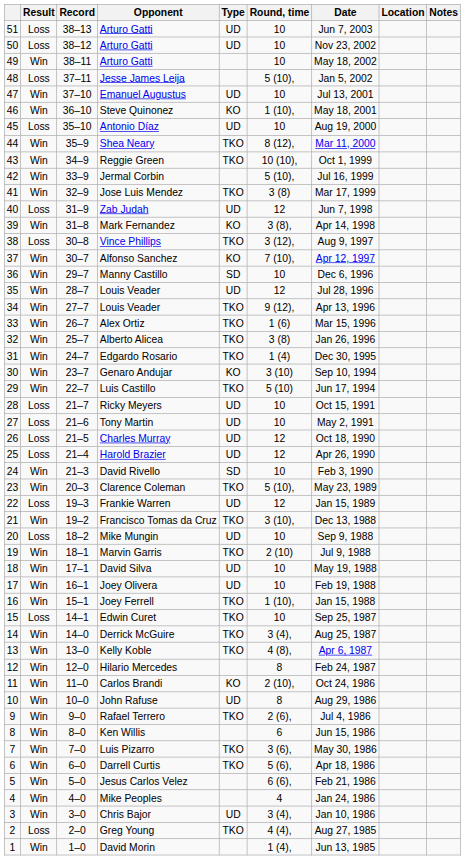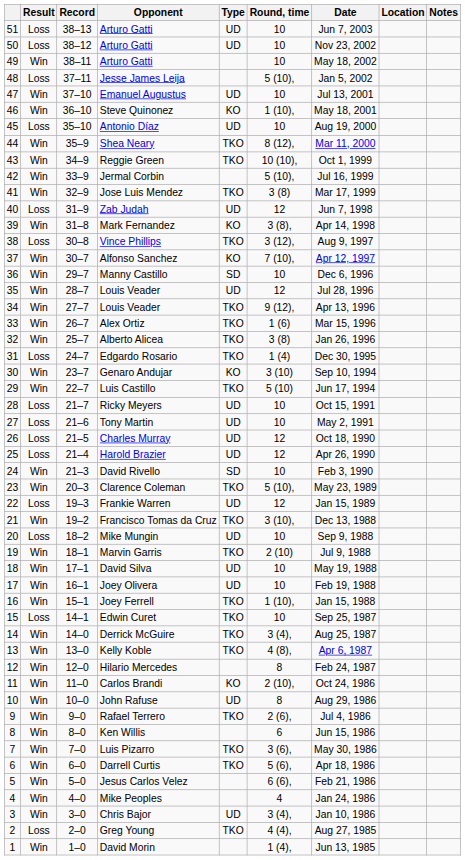 <table class="wikitable" style="text-align:center; font-size:95%">
 <tr>
 <th></th>
 <th>Result</th>
 <th>Record</th>
 <th>Opponent</th>
 <th>Type</th>
 <th>Round, time</th>
 <th>Date</th>
 <th>Location</th>
 <th>Notes</th>
 </tr>
 <tr>
 <td>51</td>
 <td>Loss</td>
 <td>38–13</td>
 <td style="text-align:left;"> <a href='#'>Arturo Gatti</a></td>
 <td>UD</td>
 <td>10</td>
 <td>Jun 7, 2003</td>
 <td style="text-align:left;"> </td>
 <td></td>
 </tr>
 <tr>
 <td>50</td>
 <td>Loss</td>
 <td>38–12</td>
 <td style="text-align:left;"> <a href='#'>Arturo Gatti</a></td>
 <td>UD</td>
 <td>10</td>
 <td>Nov 23, 2002</td>
 <td style="text-align:left;"> </td>
 <td></td>
 </tr>
 <tr>
 <td>49</td>
 <td>Win</td>
 <td>38–11</td>
 <td style="text-align:left;"> <a href='#'>Arturo Gatti</a></td>
 <td></td>
 <td>10</td>
 <td>May 18, 2002</td>
 <td style="text-align:left;"> </td>
 <td></td>
 </tr>
 <tr>
 <td>48</td>
 <td>Loss</td>
 <td>37–11</td>
 <td style="text-align:left;"> <a href='#'>Jesse James Leija</a></td>
 <td></td>
 <td>5 (10), </td>
 <td>Jan 5, 2002</td>
 <td style="text-align:left;"> </td>
 <td style="text-align:left;"></td>
 </tr>
 <tr>
 <td>47</td>
 <td>Win</td>
 <td>37–10</td>
 <td style="text-align:left;"> <a href='#'>Emanuel Augustus</a></td>
 <td>UD</td>
 <td>10</td>
 <td>Jul 13, 2001</td>
 <td style="text-align:left;"> </td>
 <td></td>
 </tr>
 <tr>
 <td>46</td>
 <td>Win</td>
 <td>36–10</td>
 <td style="text-align:left;">  Steve Quinonez</td>
 <td>KO</td>
 <td>1 (10), </td>
 <td>May 18, 2001</td>
 <td style="text-align:left;"> </td>
 <td></td>
 </tr>
 <tr>
 <td>45</td>
 <td>Loss</td>
 <td>35–10</td>
 <td style="text-align:left;"> <a href='#'>Antonio Díaz</a></td>
 <td>UD</td>
 <td>10</td>
 <td>Aug 19, 2000</td>
 <td style="text-align:left;"> </td>
 <td></td>
 </tr>
 <tr>
 <td>44</td>
 <td>Win</td>
 <td>35–9</td>
 <td style="text-align:left;"> <a href='#'>Shea Neary</a></td>
 <td>TKO</td>
 <td>8 (12), </td>
 <td><a href='#'>Mar 11, 2000</a></td>
 <td style="text-align:left;"> </td>
 <td style="text-align:left;"></td>
 </tr>
 <tr>
 <td>43</td>
 <td>Win</td>
 <td>34–9</td>
 <td style="text-align:left;"> Reggie Green</td>
 <td>TKO</td>
 <td>10 (10), </td>
 <td>Oct 1, 1999</td>
 <td style="text-align:left;"> </td>
 <td></td>
 </tr>
 <tr>
 <td>42</td>
 <td>Win</td>
 <td>33–9</td>
 <td style="text-align:left;"> Jermal Corbin</td>
 <td></td>
 <td>5 (10), </td>
 <td>Jul 16, 1999</td>
 <td style="text-align:left;"> </td>
 <td></td>
 </tr>
 <tr>
 <td>41</td>
 <td>Win</td>
 <td>32–9</td>
 <td style="text-align:left;"> Jose Luis Mendez</td>
 <td>TKO</td>
 <td>3 (8)</td>
 <td>Mar 17, 1999</td>
 <td style="text-align:left;"> </td>
 <td></td>
 </tr>
 <tr>
 <td>40</td>
 <td>Loss</td>
 <td>31–9</td>
 <td style="text-align:left;"> <a href='#'>Zab Judah</a></td>
 <td>UD</td>
 <td>12</td>
 <td>Jun 7, 1998</td>
 <td style="text-align:left;"> </td>
 <td style="text-align:left;"></td>
 </tr>
 <tr>
 <td>39</td>
 <td>Win</td>
 <td>31–8</td>
 <td style="text-align:left;"> Mark Fernandez</td>
 <td>KO</td>
 <td>3 (8), </td>
 <td>Apr 14, 1998</td>
 <td style="text-align:left;"> </td>
 <td></td>
 </tr>
 <tr>
 <td>38</td>
 <td>Loss</td>
 <td>30–8</td>
 <td style="text-align:left;"> <a href='#'>Vince Phillips</a></td>
 <td>TKO</td>
 <td>3 (12), </td>
 <td>Aug 9, 1997</td>
 <td style="text-align:left;"> </td>
 <td style="text-align:left;"></td>
 </tr>
 <tr>
 <td>37</td>
 <td>Win</td>
 <td>30–7</td>
 <td style="text-align:left;"> Alfonso Sanchez</td>
 <td>KO</td>
 <td>7 (10), </td>
 <td><a href='#'>Apr 12, 1997</a></td>
 <td style="text-align:left;"> </td>
 <td></td>
 </tr>
 <tr>
 <td>36</td>
 <td>Win</td>
 <td>29–7</td>
 <td style="text-align:left;"> Manny Castillo</td>
 <td>SD</td>
 <td>10</td>
 <td>Dec 6, 1996</td>
 <td style="text-align:left;"> </td>
 <td></td>
 </tr>
 <tr>
 <td>35</td>
 <td>Win</td>
 <td>28–7</td>
 <td style="text-align:left;"> Louis Veader</td>
 <td>UD</td>
 <td>12</td>
 <td>Jul 28, 1996</td>
 <td style="text-align:left;"> </td>
 <td style="text-align:left;"></td>
 </tr>
 <tr>
 <td>34</td>
 <td>Win</td>
 <td>27–7</td>
 <td style="text-align:left;"> Louis Veader</td>
 <td>TKO</td>
 <td>9 (12), </td>
 <td>Apr 13, 1996</td>
 <td style="text-align:left;"> </td>
 <td style="text-align:left;"></td>
 </tr>
 <tr>
 <td>33</td>
 <td>Win</td>
 <td>26–7</td>
 <td style="text-align:left;"> Alex Ortiz</td>
 <td>TKO</td>
 <td>1 (6)</td>
 <td>Mar 15, 1996</td>
 <td style="text-align:left;"> </td>
 <td></td>
 </tr>
 <tr>
 <td>32</td>
 <td>Win</td>
 <td>25–7</td>
 <td style="text-align:left;"> Alberto Alicea</td>
 <td>TKO</td>
 <td>3 (8)</td>
 <td>Jan 26, 1996</td>
 <td style="text-align:left;"> </td>
 <td></td>
 </tr>
 <tr>
 <td>31</td>
-<td>Win</td>
+<td>Loss</td>
 <td>24–7</td>
 <td style="text-align:left;"> Edgardo Rosario</td>
 <td>TKO</td>
 <td>1 (4)</td>
 <td>Dec 30, 1995</td>
 <td style="text-align:left;"> </td>
 <td></td>
 </tr>
 <tr>
 <td>30</td>
 <td>Win</td>
 <td>23–7</td>
 <td style="text-align:left;"> Genaro Andujar</td>
 <td>KO</td>
 <td>3 (10)</td>
 <td>Sep 10, 1994</td>
 <td style="text-align:left;"> </td>
 <td></td>
 </tr>
 <tr>
 <td>29</td>
 <td>Win</td>
 <td>22–7</td>
 <td style="text-align:left;"> Luis Castillo</td>
 <td>TKO</td>
 <td>5 (10)</td>
 <td>Jun 17, 1994</td>
 <td style="text-align:left;"> </td>
 <td></td>
 </tr>
 <tr>
 <td>28</td>
 <td>Loss</td>
 <td>21–7</td>
 <td style="text-align:left;"> Ricky Meyers</td>
 <td>UD</td>
 <td>10</td>
 <td>Oct 15, 1991</td>
 <td style="text-align:left;"> </td>
 <td></td>
 </tr>
 <tr>
 <td>27</td>
 <td>Loss</td>
 <td>21–6</td>
 <td style="text-align:left;"> Tony Martin</td>
 <td>UD</td>
 <td>10</td>
 <td>May 2, 1991</td>
 <td style="text-align:left;"> </td>
 <td></td>
 </tr>
 <tr>
 <td>26</td>
 <td>Loss</td>
 <td>21–5</td>
 <td style="text-align:left;"> <a href='#'>Charles Murray</a></td>
 <td>UD</td>
 <td>12</td>
 <td>Oct 18, 1990</td>
 <td style="text-align:left;"> </td>
 <td style="text-align:left;"></td>
 </tr>
 <tr>
 <td>25</td>
 <td>Loss</td>
 <td>21–4</td>
 <td style="text-align:left;"> <a href='#'>Harold Brazier</a></td>
 <td>UD</td>
 <td>12</td>
 <td>Apr 26, 1990</td>
 <td style="text-align:left;"> </td>
 <td style="text-align:left;"></td>
 </tr>
 <tr>
 <td>24</td>
 <td>Win</td>
 <td>21–3</td>
 <td style="text-align:left;"> David Rivello</td>
 <td>SD</td>
 <td>10</td>
 <td>Feb 3, 1990</td>
 <td style="text-align:left;"> </td>
 <td></td>
 </tr>
 <tr>
 <td>23</td>
 <td>Win</td>
 <td>20–3</td>
 <td style="text-align:left;"> Clarence Coleman</td>
 <td>TKO</td>
 <td>5 (10), </td>
 <td>May 23, 1989</td>
 <td style="text-align:left;"> </td>
 <td></td>
 </tr>
 <tr>
 <td>22</td>
 <td>Loss</td>
 <td>19–3</td>
 <td style="text-align:left;"> Frankie Warren</td>
 <td>UD</td>
 <td>12</td>
 <td>Jan 15, 1989</td>
 <td style="text-align:left;"> </td>
 <td style="text-align:left;"></td>
 </tr>
 <tr>
 <td>21</td>
 <td>Win</td>
 <td>19–2</td>
 <td style="text-align:left;"> Francisco Tomas da Cruz</td>
 <td>TKO</td>
 <td>3 (10), </td>
 <td>Dec 13, 1988</td>
 <td style="text-align:left;"> </td>
 <td></td>
 </tr>
 <tr>
 <td>20</td>
 <td>Loss</td>
 <td>18–2</td>
 <td style="text-align:left;"> Mike Mungin</td>
 <td>UD</td>
 <td>10</td>
 <td>Sep 9, 1988</td>
 <td style="text-align:left;"> </td>
 <td></td>
 </tr>
 <tr>
 <td>19</td>
 <td>Win</td>
 <td>18–1</td>
 <td style="text-align:left;"> Marvin Garris</td>
 <td>TKO</td>
 <td>2 (10)</td>
 <td>Jul 9, 1988</td>
 <td style="text-align:left;"> </td>
 <td></td>
 </tr>
 <tr>
 <td>18</td>
 <td>Win</td>
 <td>17–1</td>
 <td style="text-align:left;"> David Silva</td>
 <td>UD</td>
 <td>10</td>
 <td>May 19, 1988</td>
 <td style="text-align:left;"> </td>
 <td></td>
 </tr>
 <tr>
 <td>17</td>
 <td>Win</td>
 <td>16–1</td>
 <td style="text-align:left;"> Joey Olivera</td>
 <td>UD</td>
 <td>10</td>
 <td>Feb 19, 1988</td>
 <td style="text-align:left;"> </td>
 <td></td>
 </tr>
 <tr>
 <td>16</td>
 <td>Win</td>
 <td>15–1</td>
 <td style="text-align:left;"> Joey Ferrell</td>
 <td>TKO</td>
 <td>1 (10), </td>
 <td>Jan 15, 1988</td>
 <td style="text-align:left;"> </td>
 <td></td>
 </tr>
 <tr>
 <td>15</td>
 <td>Loss</td>
 <td>14–1</td>
 <td style="text-align:left;"> Edwin Curet</td>
 <td>TKO</td>
 <td>10</td>
 <td>Sep 25, 1987</td>
 <td style="text-align:left;"> </td>
 <td></td>
 </tr>
 <tr>
 <td>14</td>
 <td>Win</td>
 <td>14–0</td>
 <td style="text-align:left;"> Derrick McGuire</td>
 <td>TKO</td>
 <td>3 (4), </td>
 <td>Aug 25, 1987</td>
 <td style="text-align:left;"> </td>
 <td></td>
 </tr>
 <tr>
 <td>13</td>
 <td>Win</td>
 <td>13–0</td>
 <td style="text-align:left;"> Kelly Koble</td>
 <td>TKO</td>
 <td>4 (8), </td>
 <td><a href='#'>Apr 6, 1987</a></td>
 <td style="text-align:left;"> </td>
 <td></td>
 </tr>
 <tr>
 <td>12</td>
 <td>Win</td>
 <td>12–0</td>
 <td style="text-align:left;"> Hilario Mercedes</td>
 <td></td>
 <td>8</td>
 <td>Feb 24, 1987</td>
 <td style="text-align:left;"> </td>
 <td></td>
 </tr>
 <tr>
 <td>11</td>
 <td>Win</td>
 <td>11–0</td>
 <td style="text-align:left;"> Carlos Brandi</td>
 <td>KO</td>
 <td>2 (10), </td>
 <td>Oct 24, 1986</td>
 <td style="text-align:left;"> </td>
 <td></td>
 </tr>
 <tr>
 <td>10</td>
 <td>Win</td>
 <td>10–0</td>
 <td style="text-align:left;"> John Rafuse</td>
 <td>UD</td>
 <td>8</td>
 <td>Aug 29, 1986</td>
 <td style="text-align:left;"> </td>
 <td></td>
 </tr>
 <tr>
 <td>9</td>
 <td>Win</td>
 <td>9–0</td>
 <td style="text-align:left;"> Rafael Terrero</td>
 <td>TKO</td>
 <td>2 (6), </td>
 <td>Jul 4, 1986</td>
 <td style="text-align:left;"> </td>
 <td></td>
 </tr>
 <tr>
 <td>8</td>
 <td>Win</td>
 <td>8–0</td>
 <td style="text-align:left;"> Ken Willis</td>
 <td></td>
 <td>6</td>
 <td>Jun 15, 1986</td>
 <td style="text-align:left;"> </td>
 <td></td>
 </tr>
 <tr>
 <td>7</td>
 <td>Win</td>
 <td>7–0</td>
 <td style="text-align:left;"> Luis Pizarro</td>
 <td>TKO</td>
 <td>3 (6), </td>
 <td>May 30, 1986</td>
 <td style="text-align:left;"> </td>
 <td></td>
 </tr>
 <tr>
 <td>6</td>
 <td>Win</td>
 <td>6–0</td>
 <td style="text-align:left;"> Darrell Curtis</td>
 <td>TKO</td>
 <td>5 (6), </td>
 <td>Apr 18, 1986</td>
 <td style="text-align:left;"> </td>
 <td></td>
 </tr>
 <tr>
 <td>5</td>
 <td>Win</td>
 <td>5–0</td>
 <td style="text-align:left;"> Jesus Carlos Velez</td>
 <td></td>
 <td>6 (6), </td>
 <td>Feb 21, 1986</td>
 <td style="text-align:left;"> </td>
 <td></td>
 </tr>
 <tr>
 <td>4</td>
 <td>Win</td>
 <td>4–0</td>
 <td style="text-align:left;"> Mike Peoples</td>
 <td></td>
 <td>4</td>
 <td>Jan 24, 1986</td>
 <td style="text-align:left;"> </td>
 <td></td>
 </tr>
 <tr>
 <td>3</td>
 <td>Win</td>
 <td>3–0</td>
 <td style="text-align:left;"> Chris Bajor</td>
 <td>UD</td>
 <td>3 (4), </td>
 <td>Jan 10, 1986</td>
 <td style="text-align:left;"> </td>
 <td></td>
 </tr>
 <tr>
 <td>2</td>
 <td>Loss</td>
 <td>2–0</td>
 <td style="text-align:left;"> Greg Young</td>
 <td>TKO</td>
 <td>4 (4), </td>
 <td>Aug 27, 1985</td>
 <td style="text-align:left;"> </td>
 <td></td>
 </tr>
 <tr>
 <td>1</td>
 <td>Win</td>
 <td>1–0</td>
 <td style="text-align:left;"> David Morin</td>
 <td></td>
 <td>1 (4), </td>
 <td>Jun 13, 1985</td>
 <td style="text-align:left;"> </td>
 <td></td>
 </tr>
 </table>
